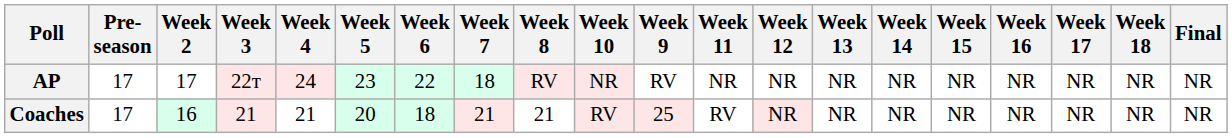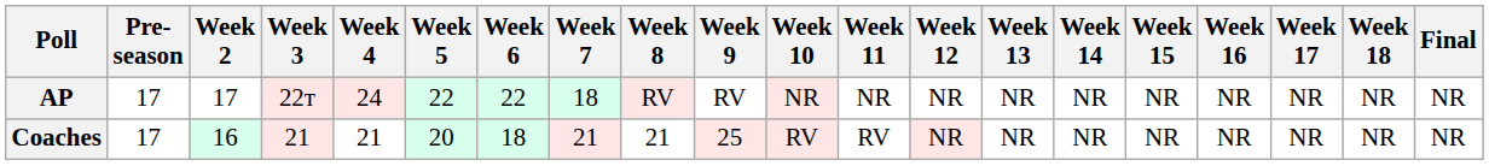 <table class="wikitable" style="white-space:nowrap;font-size:90%">
 <tr>
 <th>Poll</th>
 <th>Pre-<br>season</th>
 <th>Week<br>2</th>
 <th>Week<br>3</th>
 <th>Week<br>4</th>
 <th>Week<br>5</th>
 <th>Week<br>6</th>
 <th>Week<br>7</th>
 <th>Week<br>8</th>
+<th>Week<br>9</th>
 <th>Week<br>10</th>
-<th>Week<br>9</th>
 <th>Week<br>11</th>
 <th>Week<br>12</th>
 <th>Week<br>13</th>
 <th>Week<br>14</th>
 <th>Week<br>15</th>
 <th>Week<br>16</th>
 <th>Week<br>17</th>
 <th>Week<br>18</th>
 <th>Final</th>
 </tr>
 <tr style="text-align:center;">
 <th>AP</th>
 <td style="background:#FFF;">17</td>
 <td style="background:#FFF;">17</td>
 <td style="background:#FFE6E6;">22т</td>
 <td style="background:#FFE6E6;">24</td>
-<td style="background:#D8FFEB;">23</td>
+<td style="background:#D8FFEB;">22</td>
 <td style="background:#D8FFEB;">22</td>
 <td style="background:#D8FFEB;">18</td>
 <td style="background:#FFE6E6;">RV</td>
+<td style="background:#FFF;">RV</td>
 <td style="background:#FFE6E6;">NR</td>
-<td style="background:#FFF;">RV</td>
 <td style="background:#FFF;">NR</td>
 <td style="background:#FFF;">NR</td>
 <td style="background:#FFF;">NR</td>
 <td style="background:#FFF;">NR</td>
 <td style="background:#FFF;">NR</td>
 <td style="background:#FFF;">NR</td>
 <td style="background:#FFF;">NR</td>
 <td style="background:#FFF;">NR</td>
 <td style="background:#FFF;">NR</td>
 </tr>
 <tr style="text-align:center;">
 <th>Coaches</th>
 <td style="background:#FFF;">17</td>
 <td style="background:#D8FFEB;">16</td>
 <td style="background:#FFE6E6;">21</td>
 <td style="background:#FFF;">21</td>
 <td style="background:#D8FFEB;">20</td>
 <td style="background:#D8FFEB;">18</td>
 <td style="background:#FFE6E6;">21</td>
 <td style="background:#FFF;">21</td>
+<td style="background:#FFE6E6;">25</td>
 <td style="background:#FFE6E6;">RV</td>
-<td style="background:#FFE6E6;">25</td>
 <td style="background:#FFF;">RV</td>
 <td style="background:#FFE6E6;">NR</td>
 <td style="background:#FFF;">NR</td>
 <td style="background:#FFF;">NR</td>
 <td style="background:#FFF;">NR</td>
 <td style="background:#FFF;">NR</td>
 <td style="background:#FFF;">NR</td>
 <td style="background:#FFF;">NR</td>
 <td style="background:#FFF;">NR</td>
 </tr>
 </table>
